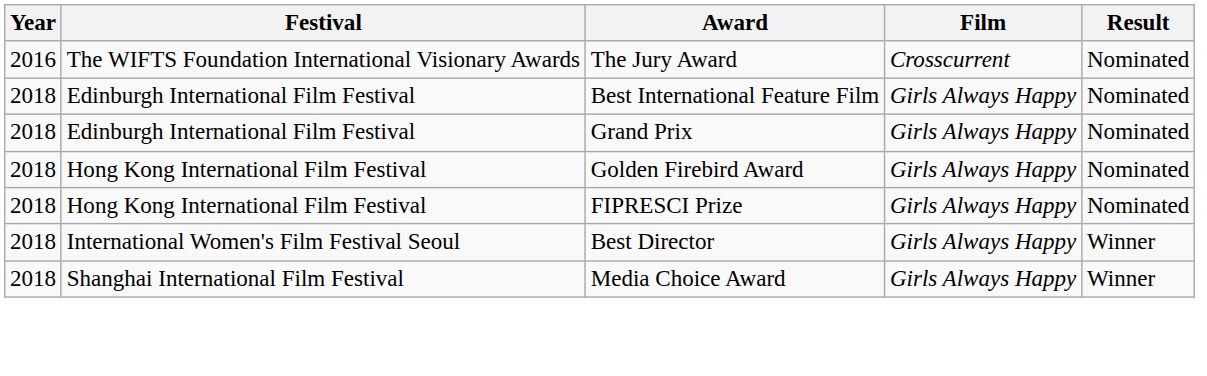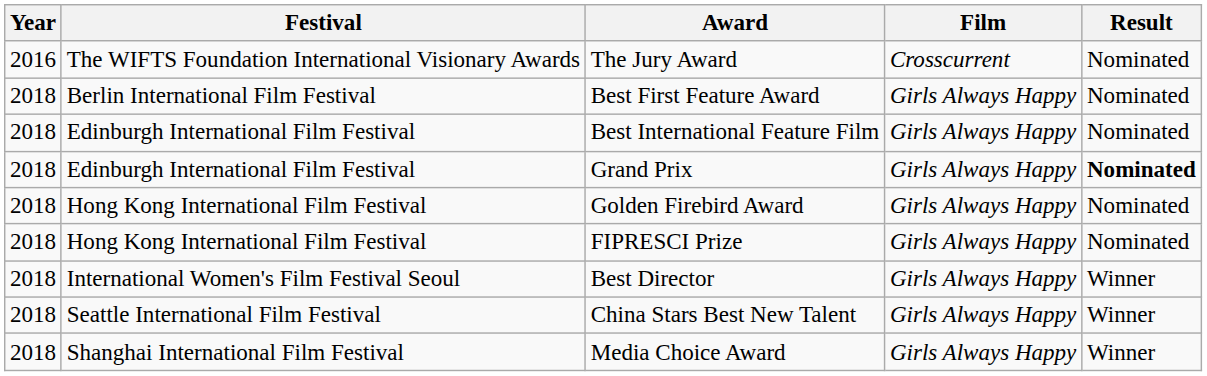 <table class="wikitable">
 <tr>
 <th>Year</th>
 <th>Festival</th>
 <th>Award</th>
 <th>Film</th>
 <th>Result</th>
 </tr>
 <tr>
 <td>2016</td>
 <td>The WIFTS Foundation International Visionary Awards</td>
 <td>The Jury Award</td>
 <td><em>Crosscurrent</em></td>
 <td>Nominated</td>
 </tr>
 <tr>
 <td>2018</td>
+<td>Berlin International Film Festival</td>
+<td>Best First Feature Award</td>
+<td><em>Girls Always Happy</em></td>
+<td>Nominated</td>
+</tr>
+<tr>
+<td>2018</td>
 <td>Edinburgh International Film Festival</td>
 <td>Best International Feature Film</td>
 <td><em>Girls Always Happy</em></td>
 <td>Nominated</td>
 </tr>
 <tr>
 <td>2018</td>
 <td>Edinburgh International Film Festival</td>
 <td>Grand Prix</td>
 <td><em>Girls Always Happy</em></td>
-<td>Nominated</td>
+<td><strong>Nominated</strong></td>
 </tr>
 <tr>
 <td>2018</td>
 <td>Hong Kong International Film Festival</td>
 <td>Golden Firebird Award</td>
 <td><em>Girls Always Happy</em></td>
 <td>Nominated</td>
 </tr>
 <tr>
 <td>2018</td>
 <td>Hong Kong International Film Festival</td>
 <td>FIPRESCI Prize</td>
 <td><em>Girls Always Happy</em></td>
 <td>Nominated</td>
 </tr>
 <tr>
 <td>2018</td>
 <td>International Women's Film Festival Seoul</td>
 <td>Best Director</td>
 <td><em>Girls Always Happy</em></td>
 <td>Winner</td>
 </tr>
 <tr>
 <td>2018</td>
+<td>Seattle International Film Festival</td>
+<td>China Stars Best New Talent</td>
+<td><em>Girls Always Happy</em></td>
+<td>Winner</td>
+</tr>
+<tr>
+<td>2018</td>
 <td>Shanghai International Film Festival</td>
 <td>Media Choice Award</td>
 <td><em>Girls Always Happy</em></td>
 <td>Winner</td>
 </tr>
 </table>
